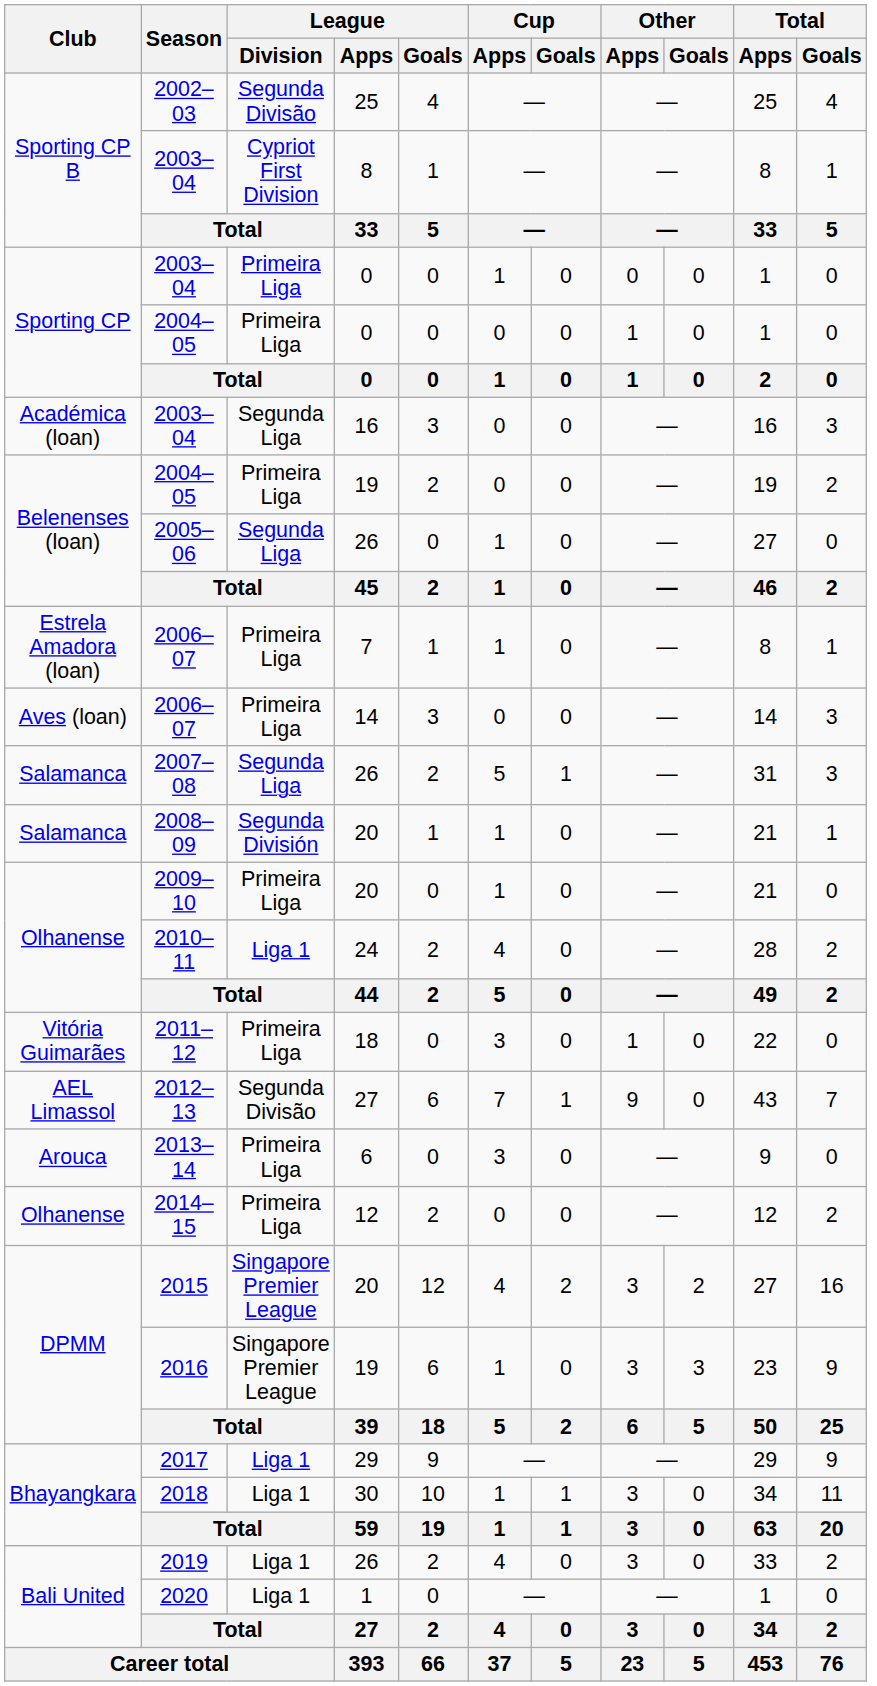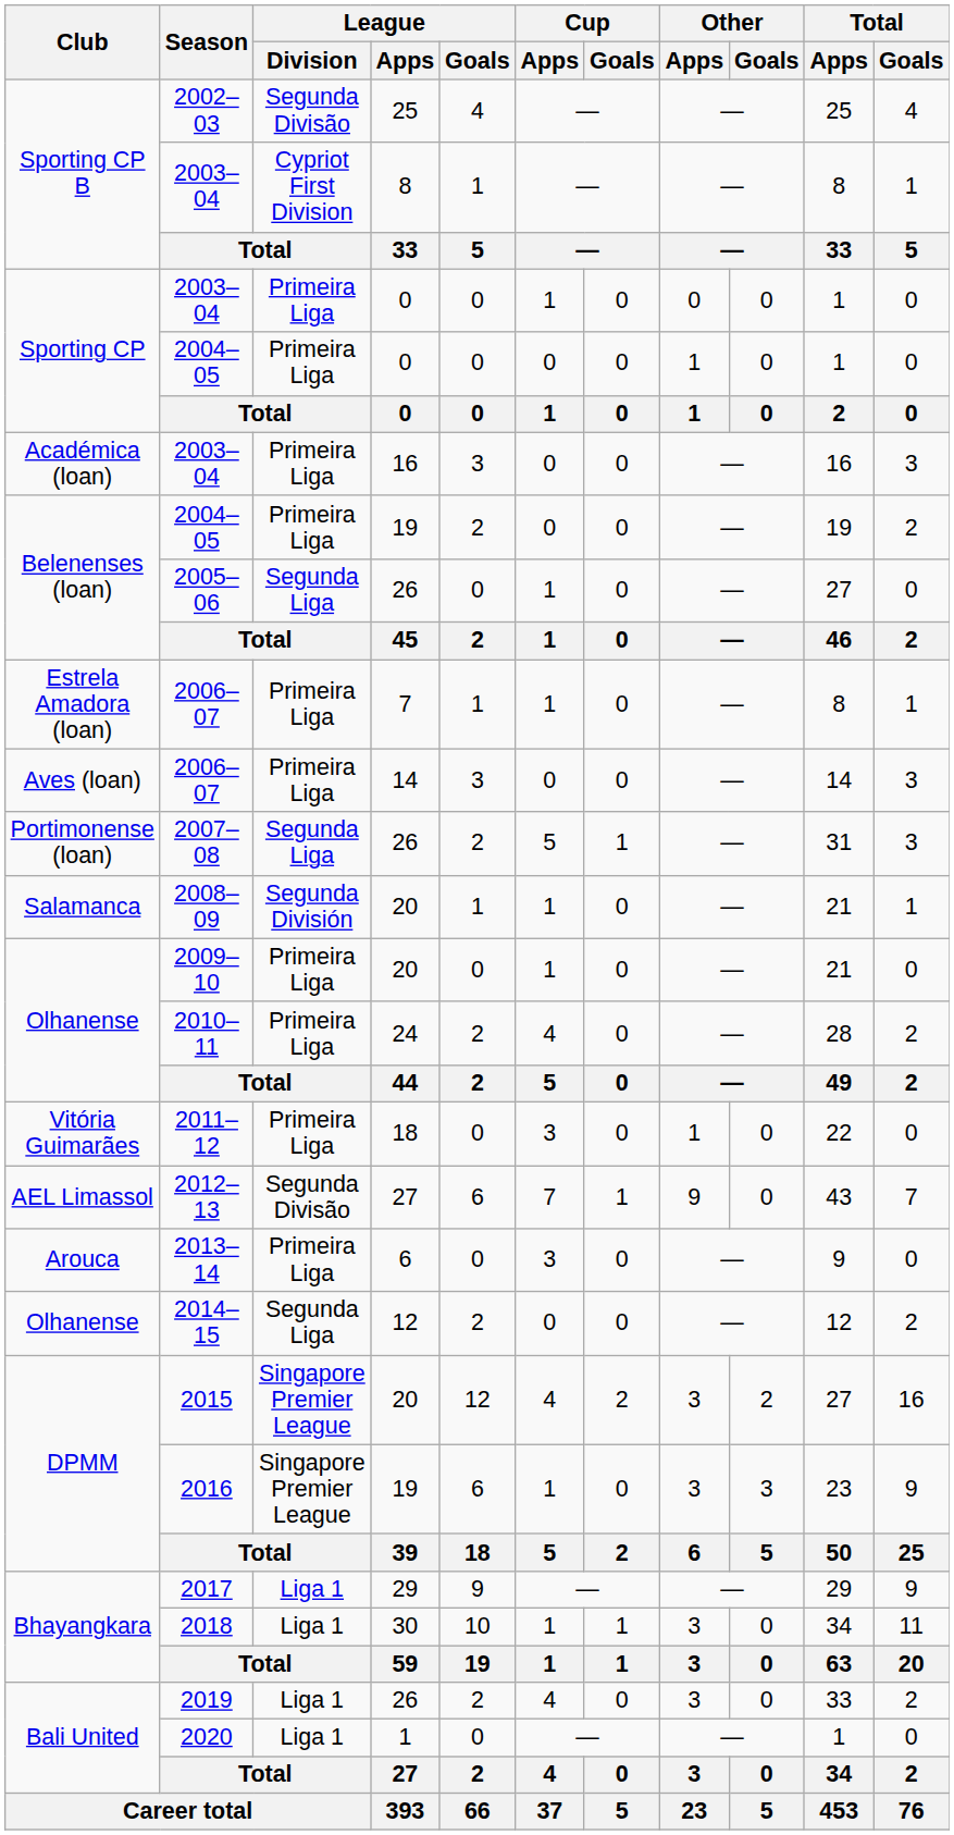 <table class="wikitable" style="text-align: center;">
 <tr>
 <th rowspan="2">Club</th>
 <th rowspan="2">Season</th>
 <th colspan="3">League</th>
 <th colspan="2">Cup</th>
 <th colspan="2">Other</th>
 <th colspan="2">Total</th>
 </tr>
 <tr>
 <th>Division</th>
 <th>Apps</th>
 <th>Goals</th>
 <th>Apps</th>
 <th>Goals</th>
 <th>Apps</th>
 <th>Goals</th>
 <th>Apps</th>
 <th>Goals</th>
 </tr>
 <tr>
 <td rowspan="3"><a href='#'>Sporting CP B</a></td>
 <td><a href='#'>2002–03</a></td>
 <td><a href='#'>Segunda Divisão</a></td>
 <td>25</td>
 <td>4</td>
 <td colspan="2">—</td>
 <td colspan="2">—</td>
 <td>25</td>
 <td>4</td>
 </tr>
 <tr>
 <td><a href='#'>2003–04</a></td>
 <td><a href='#'>Cypriot First Division</a></td>
 <td>8</td>
 <td>1</td>
 <td colspan="2">—</td>
 <td colspan="2">—</td>
 <td>8</td>
 <td>1</td>
 </tr>
 <tr>
 <th colspan="2">Total</th>
 <th>33</th>
 <th>5</th>
 <th colspan="2">—</th>
 <th colspan="2">—</th>
 <th>33</th>
 <th>5</th>
 </tr>
 <tr>
 <td rowspan="3"><a href='#'>Sporting CP</a></td>
 <td><a href='#'>2003–04</a></td>
 <td><a href='#'>Primeira Liga</a></td>
 <td>0</td>
 <td>0</td>
 <td>1</td>
 <td>0</td>
 <td>0</td>
 <td>0</td>
 <td>1</td>
 <td>0</td>
 </tr>
 <tr>
 <td><a href='#'>2004–05</a></td>
 <td>Primeira Liga</td>
 <td>0</td>
 <td>0</td>
 <td>0</td>
 <td>0</td>
 <td>1</td>
 <td>0</td>
 <td>1</td>
 <td>0</td>
 </tr>
 <tr>
 <th colspan="2">Total</th>
 <th>0</th>
 <th>0</th>
 <th>1</th>
 <th>0</th>
 <th>1</th>
 <th>0</th>
 <th>2</th>
 <th>0</th>
 </tr>
 <tr>
 <td><a href='#'>Académica</a> (loan)</td>
 <td><a href='#'>2003–04</a></td>
-<td>Segunda Liga</td>
+<td>Primeira Liga</td>
 <td>16</td>
 <td>3</td>
 <td>0</td>
 <td>0</td>
 <td colspan="2">—</td>
 <td>16</td>
 <td>3</td>
 </tr>
 <tr>
 <td rowspan="3"><a href='#'>Belenenses</a> (loan)</td>
 <td><a href='#'>2004–05</a></td>
 <td>Primeira Liga</td>
 <td>19</td>
 <td>2</td>
 <td>0</td>
 <td>0</td>
 <td colspan="2">—</td>
 <td>19</td>
 <td>2</td>
 </tr>
 <tr>
 <td><a href='#'>2005–06</a></td>
 <td><a href='#'>Segunda Liga</a></td>
 <td>26</td>
 <td>0</td>
 <td>1</td>
 <td>0</td>
 <td colspan="2">—</td>
 <td>27</td>
 <td>0</td>
 </tr>
 <tr>
 <th colspan="2">Total</th>
 <th>45</th>
 <th>2</th>
 <th>1</th>
 <th>0</th>
 <th colspan="2">—</th>
 <th>46</th>
 <th>2</th>
 </tr>
 <tr>
 <td><a href='#'>Estrela Amadora</a> (loan)</td>
 <td><a href='#'>2006–07</a></td>
 <td>Primeira Liga</td>
 <td>7</td>
 <td>1</td>
 <td>1</td>
 <td>0</td>
 <td colspan="2">—</td>
 <td>8</td>
 <td>1</td>
 </tr>
 <tr>
 <td><a href='#'>Aves</a> (loan)</td>
 <td><a href='#'>2006–07</a></td>
 <td>Primeira Liga</td>
 <td>14</td>
 <td>3</td>
 <td>0</td>
 <td>0</td>
 <td colspan="2">—</td>
 <td>14</td>
 <td>3</td>
 </tr>
 <tr>
-<td><a href='#'>Salamanca</a></td>
+<td><a href='#'>Portimonense</a> (loan)</td>
 <td><a href='#'>2007–08</a></td>
 <td><a href='#'>Segunda Liga</a></td>
 <td>26</td>
 <td>2</td>
 <td>5</td>
 <td>1</td>
 <td colspan="2">—</td>
 <td>31</td>
 <td>3</td>
 </tr>
 <tr>
 <td><a href='#'>Salamanca</a></td>
 <td><a href='#'>2008–09</a></td>
 <td><a href='#'>Segunda División</a></td>
 <td>20</td>
 <td>1</td>
 <td>1</td>
 <td>0</td>
 <td colspan="2">—</td>
 <td>21</td>
 <td>1</td>
 </tr>
 <tr>
 <td rowspan="3"><a href='#'>Olhanense</a></td>
 <td><a href='#'>2009–10</a></td>
 <td>Primeira Liga</td>
 <td>20</td>
 <td>0</td>
 <td>1</td>
 <td>0</td>
 <td colspan="2">—</td>
 <td>21</td>
 <td>0</td>
 </tr>
 <tr>
 <td><a href='#'>2010–11</a></td>
-<td><a href='#'>Liga 1</a></td>
+<td>Primeira Liga</td>
 <td>24</td>
 <td>2</td>
 <td>4</td>
 <td>0</td>
 <td colspan="2">—</td>
 <td>28</td>
 <td>2</td>
 </tr>
 <tr>
 <th colspan="2">Total</th>
 <th>44</th>
 <th>2</th>
 <th>5</th>
 <th>0</th>
 <th colspan="2">—</th>
 <th>49</th>
 <th>2</th>
 </tr>
 <tr>
 <td><a href='#'>Vitória Guimarães</a></td>
 <td><a href='#'>2011–12</a></td>
 <td>Primeira Liga</td>
 <td>18</td>
 <td>0</td>
 <td>3</td>
 <td>0</td>
 <td>1</td>
 <td>0</td>
 <td>22</td>
 <td>0</td>
 </tr>
 <tr>
 <td><a href='#'>AEL Limassol</a></td>
 <td><a href='#'>2012–13</a></td>
 <td>Segunda Divisão</td>
 <td>27</td>
 <td>6</td>
 <td>7</td>
 <td>1</td>
 <td>9</td>
 <td>0</td>
 <td>43</td>
 <td>7</td>
 </tr>
 <tr>
 <td><a href='#'>Arouca</a></td>
 <td><a href='#'>2013–14</a></td>
 <td>Primeira Liga</td>
 <td>6</td>
 <td>0</td>
 <td>3</td>
 <td>0</td>
 <td colspan="2">—</td>
 <td>9</td>
 <td>0</td>
 </tr>
 <tr>
 <td><a href='#'>Olhanense</a></td>
 <td><a href='#'>2014–15</a></td>
-<td>Primeira Liga</td>
+<td>Segunda Liga</td>
 <td>12</td>
 <td>2</td>
 <td>0</td>
 <td>0</td>
 <td colspan="2">—</td>
 <td>12</td>
 <td>2</td>
 </tr>
 <tr>
 <td rowspan="3"><a href='#'>DPMM</a></td>
 <td><a href='#'>2015</a></td>
 <td><a href='#'>Singapore Premier League</a></td>
 <td>20</td>
 <td>12</td>
 <td>4</td>
 <td>2</td>
 <td>3</td>
 <td>2</td>
 <td>27</td>
 <td>16</td>
 </tr>
 <tr>
 <td><a href='#'>2016</a></td>
 <td>Singapore Premier League</td>
 <td>19</td>
 <td>6</td>
 <td>1</td>
 <td>0</td>
 <td>3</td>
 <td>3</td>
 <td>23</td>
 <td>9</td>
 </tr>
 <tr>
 <th colspan="2">Total</th>
 <th>39</th>
 <th>18</th>
 <th>5</th>
 <th>2</th>
 <th>6</th>
 <th>5</th>
 <th>50</th>
 <th>25</th>
 </tr>
 <tr>
 <td rowspan="3"><a href='#'>Bhayangkara</a></td>
 <td><a href='#'>2017</a></td>
 <td><a href='#'>Liga 1</a></td>
 <td>29</td>
 <td>9</td>
 <td colspan="2">—</td>
 <td colspan="2">—</td>
 <td>29</td>
 <td>9</td>
 </tr>
 <tr>
 <td><a href='#'>2018</a></td>
 <td>Liga 1</td>
 <td>30</td>
 <td>10</td>
 <td>1</td>
 <td>1</td>
 <td>3</td>
 <td>0</td>
 <td>34</td>
 <td>11</td>
 </tr>
 <tr>
 <th colspan="2">Total</th>
 <th>59</th>
 <th>19</th>
 <th>1</th>
 <th>1</th>
 <th>3</th>
 <th>0</th>
 <th>63</th>
 <th>20</th>
 </tr>
 <tr>
 <td rowspan="3"><a href='#'>Bali United</a></td>
 <td><a href='#'>2019</a></td>
 <td>Liga 1</td>
 <td>26</td>
 <td>2</td>
 <td>4</td>
 <td>0</td>
 <td>3</td>
 <td>0</td>
 <td>33</td>
 <td>2</td>
 </tr>
 <tr>
 <td><a href='#'>2020</a></td>
 <td>Liga 1</td>
 <td>1</td>
 <td>0</td>
 <td colspan="2">—</td>
 <td colspan="2">—</td>
 <td>1</td>
 <td>0</td>
 </tr>
 <tr>
 <th colspan="2">Total</th>
 <th>27</th>
 <th>2</th>
 <th>4</th>
 <th>0</th>
 <th>3</th>
 <th>0</th>
 <th>34</th>
 <th>2</th>
 </tr>
 <tr>
 <th colspan="3">Career total</th>
 <th>393</th>
 <th>66</th>
 <th>37</th>
 <th>5</th>
 <th>23</th>
 <th>5</th>
 <th>453</th>
 <th>76</th>
 </tr>
 </table>
